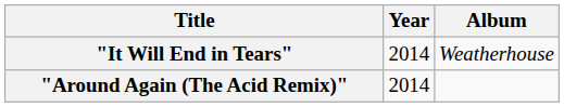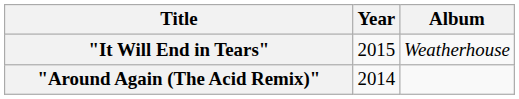 <table class="wikitable plainrowheaders" style="text-align:center;" border="1">
 <tr>
 <th scope="col" rowspan="1" style="width:18em;">Title</th>
 <th scope="col" rowspan="1">Year</th>
 <th scope="col" rowspan="1">Album</th>
 </tr>
 <tr>
 <th scope="row">"It Will End in Tears"</th>
-<td>2014</td>
+<td>2015</td>
 <td><em>Weatherhouse</em></td>
 </tr>
 <tr>
 <th scope="row">"Around Again (The Acid Remix)"</th>
 <td>2014</td>
 <td></td>
 </tr>
 </table>
